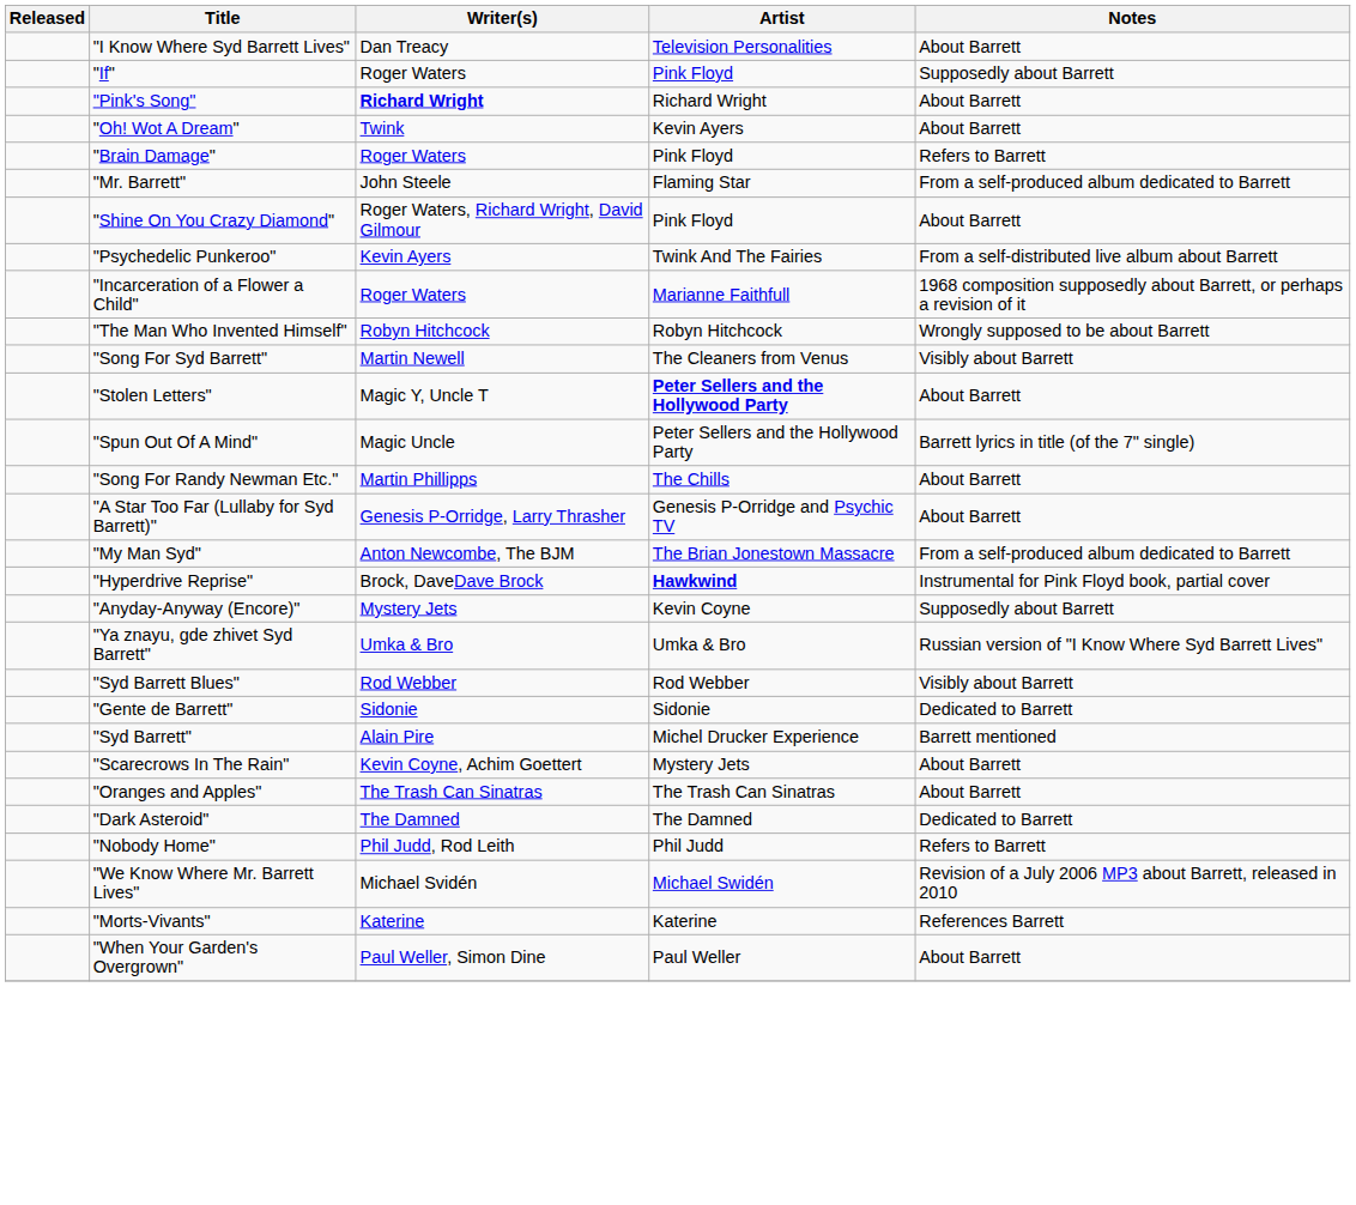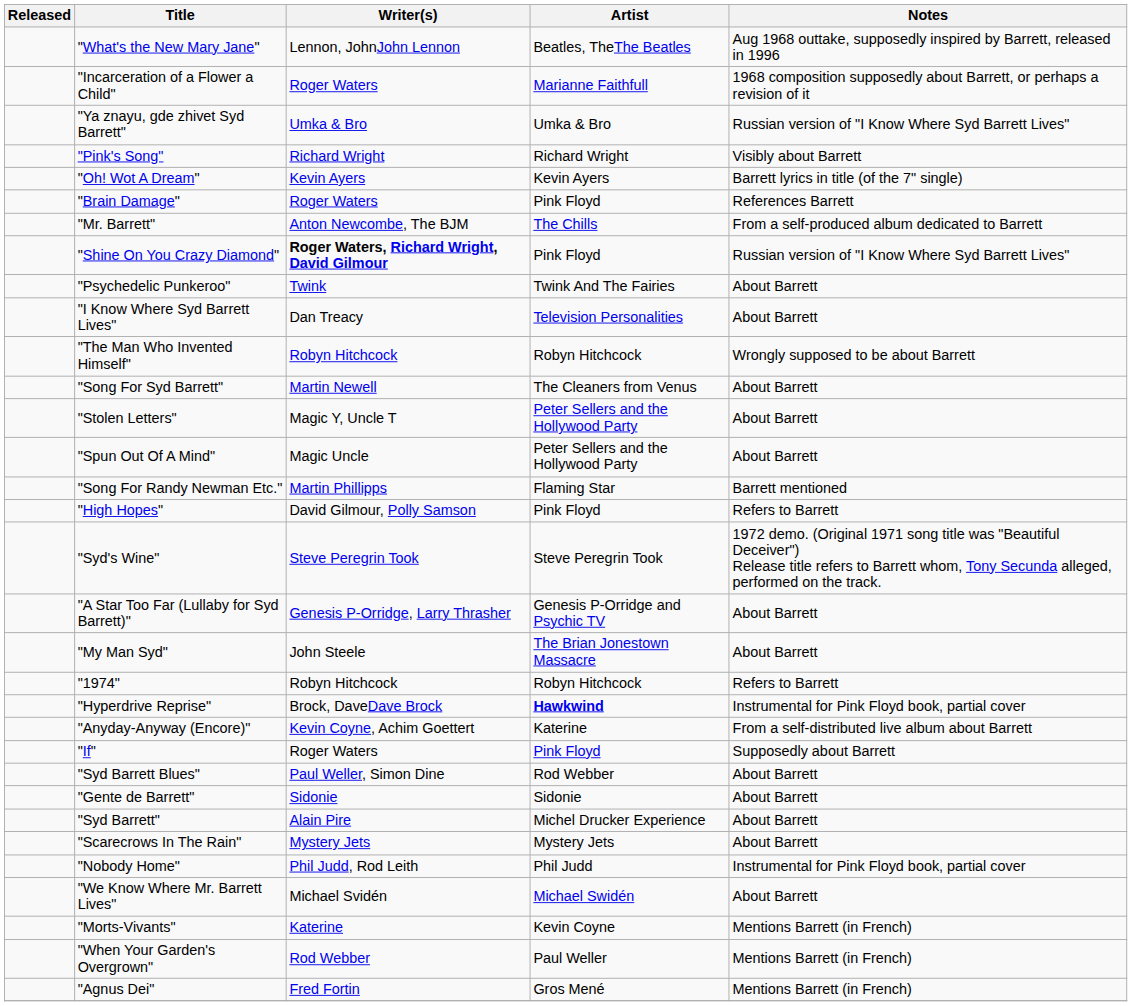 <table class="wikitable sortable">
 <tr>
 <th scope="col">Released</th>
 <th scope="col">Title</th>
 <th scope="col">Writer(s)</th>
 <th scope="col">Artist</th>
 <th scope="col" class="unsortable">Notes</th>
 </tr>
 <tr>
 <td></td>
-<td>"I Know Where Syd Barrett Lives"</td>
-<td>Dan Treacy</td>
-<td><a href='#'>Television Personalities</a></td>
-<td>About Barrett</td>
-</tr>
-<tr>
-<td></td>
-<td>"<a href='#'>If</a>"</td>
-<td>Roger Waters</td>
-<td><a href='#'>Pink Floyd</a></td>
-<td>Supposedly about Barrett</td>
-</tr>
-<tr>
-<td></td>
-<td><a href='#'>"Pink's Song"</a></td>
-<td><strong><a href='#'>Richard Wright</a></strong></td>
-<td>Richard Wright</td>
-<td>About Barrett</td>
-</tr>
-<tr>
-<td></td>
-<td>"<a href='#'>Oh! Wot A Dream</a>"</td>
-<td><a href='#'>Twink</a></td>
-<td>Kevin Ayers</td>
-<td>About Barrett</td>
-</tr>
-<tr>
-<td></td>
-<td>"<a href='#'>Brain Damage</a>"</td>
-<td><a href='#'>Roger Waters</a></td>
-<td>Pink Floyd</td>
-<td>Refers to Barrett</td>
-</tr>
-<tr>
-<td></td>
-<td>"Mr. Barrett"</td>
-<td>John Steele </td>
-<td>Flaming Star</td>
-<td>From a self-produced album dedicated to Barrett</td>
-</tr>
-<tr>
-<td></td>
-<td>"<a href='#'>Shine On You Crazy Diamond</a>"</td>
-<td>Roger Waters, <a href='#'>Richard Wright</a>, <a href='#'>David Gilmour</a></td>
-<td>Pink Floyd</td>
-<td>About Barrett</td>
-</tr>
-<tr>
-<td></td>
-<td>"Psychedelic Punkeroo"</td>
-<td><a href='#'>Kevin Ayers</a></td>
-<td>Twink And The Fairies</td>
-<td>From a self-distributed live album about Barrett</td>
+<td>"<a href='#'>What's the New Mary Jane</a>"</td>
+<td><span>Lennon, John</span><a href='#'>John Lennon</a></td>
+<td><span>Beatles, The</span><a href='#'>The Beatles</a></td>
+<td>Aug 1968 outtake, supposedly inspired by Barrett, released in 1996</td>
 </tr>
 <tr>
 <td></td>
 <td>"Incarceration of a Flower a Child"</td>
 <td><a href='#'>Roger Waters</a></td>
 <td><a href='#'>Marianne Faithfull</a></td>
 <td>1968 composition supposedly about Barrett, or perhaps a revision of it</td>
+</tr>
+<tr>
+<td></td>
+<td>"Ya znayu, gde zhivet Syd Barrett"</td>
+<td><a href='#'>Umka & Bro</a></td>
+<td>Umka & Bro</td>
+<td>Russian version of "I Know Where Syd Barrett Lives"</td>
+</tr>
+<tr>
+<td></td>
+<td><a href='#'>"Pink's Song"</a></td>
+<td><a href='#'>Richard Wright</a></td>
+<td>Richard Wright</td>
+<td>Visibly about Barrett</td>
+</tr>
+<tr>
+<td></td>
+<td>"<a href='#'>Oh! Wot A Dream</a>"</td>
+<td><a href='#'>Kevin Ayers</a></td>
+<td>Kevin Ayers</td>
+<td>Barrett lyrics in title (of the 7" single)</td>
+</tr>
+<tr>
+<td></td>
+<td>"<a href='#'>Brain Damage</a>"</td>
+<td><a href='#'>Roger Waters</a></td>
+<td>Pink Floyd</td>
+<td>References Barrett</td>
+</tr>
+<tr>
+<td></td>
+<td>"Mr. Barrett"</td>
+<td><a href='#'>Anton Newcombe</a>, The BJM </td>
+<td><a href='#'>The Chills</a></td>
+<td>From a self-produced album dedicated to Barrett</td>
+</tr>
+<tr>
+<td></td>
+<td>"<a href='#'>Shine On You Crazy Diamond</a>"</td>
+<td><strong>Roger Waters, <a href='#'>Richard Wright</a>, <a href='#'>David Gilmour</a></strong></td>
+<td>Pink Floyd</td>
+<td>Russian version of "I Know Where Syd Barrett Lives"</td>
+</tr>
+<tr>
+<td></td>
+<td>"Psychedelic Punkeroo"</td>
+<td><a href='#'>Twink</a></td>
+<td>Twink And The Fairies</td>
+<td>About Barrett</td>
+</tr>
+<tr>
+<td></td>
+<td>"I Know Where Syd Barrett Lives"</td>
+<td>Dan Treacy</td>
+<td><a href='#'>Television Personalities</a></td>
+<td>About Barrett</td>
 </tr>
 <tr>
 <td></td>
 <td>"The Man Who Invented Himself"</td>
 <td><a href='#'>Robyn Hitchcock</a></td>
 <td>Robyn Hitchcock</td>
 <td>Wrongly supposed to be about Barrett</td>
 </tr>
 <tr>
 <td></td>
 <td>"Song For Syd Barrett"</td>
 <td><a href='#'>Martin Newell</a></td>
 <td>The Cleaners from Venus</td>
-<td>Visibly about Barrett</td>
+<td>About Barrett</td>
 </tr>
 <tr>
 <td></td>
 <td>"Stolen Letters"</td>
 <td>Magic Y, Uncle T</td>
-<td><strong><a href='#'>Peter Sellers and the Hollywood Party</a></strong></td>
+<td><a href='#'>Peter Sellers and the Hollywood Party</a></td>
 <td>About Barrett</td>
 </tr>
 <tr>
 <td></td>
 <td>"Spun Out Of A Mind"</td>
 <td>Magic Uncle</td>
 <td>Peter Sellers and the Hollywood Party</td>
-<td>Barrett lyrics in title (of the 7" single)</td>
+<td>About Barrett</td>
 </tr>
 <tr>
 <td></td>
 <td>"Song For Randy Newman Etc."</td>
 <td><a href='#'>Martin Phillipps</a></td>
-<td><a href='#'>The Chills</a></td>
-<td>About Barrett</td>
+<td>Flaming Star</td>
+<td>Barrett mentioned</td>
+</tr>
+<tr>
+<td></td>
+<td>"<a href='#'>High Hopes</a>"</td>
+<td>David Gilmour, <a href='#'>Polly Samson</a></td>
+<td>Pink Floyd</td>
+<td>Refers to Barrett</td>
+</tr>
+<tr>
+<td></td>
+<td>"Syd's Wine"</td>
+<td><a href='#'>Steve Peregrin Took</a></td>
+<td>Steve Peregrin Took</td>
+<td>1972 demo. (Original 1971 song title was "Beautiful Deceiver")<br>Release title refers to Barrett whom, <a href='#'>Tony Secunda</a> alleged, performed on the track.</td>
 </tr>
 <tr>
 <td></td>
 <td>"A Star Too Far (Lullaby for Syd Barrett)"</td>
 <td><a href='#'>Genesis P-Orridge</a>, <a href='#'>Larry Thrasher</a></td>
 <td>Genesis P-Orridge and <a href='#'>Psychic TV</a></td>
 <td>About Barrett</td>
 </tr>
 <tr>
 <td></td>
 <td>"My Man Syd"</td>
-<td><a href='#'>Anton Newcombe</a>, The BJM </td>
+<td>John Steele </td>
 <td><a href='#'>The Brian Jonestown Massacre</a></td>
-<td>From a self-produced album dedicated to Barrett</td>
+<td>About Barrett</td>
+</tr>
+<tr>
+<td></td>
+<td>"1974"</td>
+<td>Robyn Hitchcock</td>
+<td>Robyn Hitchcock</td>
+<td>Refers to Barrett</td>
 </tr>
 <tr>
 <td></td>
 <td>"Hyperdrive Reprise"</td>
 <td><span>Brock, Dave</span><a href='#'>Dave Brock</a></td>
 <td><strong><a href='#'>Hawkwind</a></strong></td>
 <td>Instrumental for Pink Floyd book, partial cover</td>
 </tr>
 <tr>
 <td></td>
 <td>"Anyday-Anyway (Encore)"</td>
-<td><a href='#'>Mystery Jets</a></td>
-<td>Kevin Coyne</td>
+<td><a href='#'>Kevin Coyne</a>, Achim Goettert</td>
+<td>Katerine</td>
+<td>From a self-distributed live album about Barrett</td>
+</tr>
+<tr>
+<td></td>
+<td>"<a href='#'>If</a>"</td>
+<td>Roger Waters</td>
+<td><a href='#'>Pink Floyd</a></td>
 <td>Supposedly about Barrett</td>
 </tr>
 <tr>
 <td></td>
-<td>"Ya znayu, gde zhivet Syd Barrett"</td>
-<td><a href='#'>Umka & Bro</a></td>
-<td>Umka & Bro</td>
-<td>Russian version of "I Know Where Syd Barrett Lives"</td>
-</tr>
-<tr>
-<td></td>
 <td>"Syd Barrett Blues"</td>
-<td><a href='#'>Rod Webber</a></td>
+<td><a href='#'>Paul Weller</a>, Simon Dine</td>
 <td>Rod Webber</td>
-<td>Visibly about Barrett</td>
+<td>About Barrett</td>
 </tr>
 <tr>
 <td></td>
 <td>"Gente de Barrett"</td>
 <td><a href='#'>Sidonie</a></td>
 <td>Sidonie</td>
-<td>Dedicated to Barrett</td>
+<td>About Barrett</td>
 </tr>
 <tr>
 <td></td>
 <td>"Syd Barrett"</td>
 <td><a href='#'>Alain Pire</a></td>
 <td>Michel Drucker Experience</td>
-<td>Barrett mentioned</td>
+<td>About Barrett</td>
 </tr>
 <tr>
 <td></td>
 <td>"Scarecrows In The Rain"</td>
-<td><a href='#'>Kevin Coyne</a>, Achim Goettert</td>
+<td><a href='#'>Mystery Jets</a></td>
 <td>Mystery Jets</td>
 <td>About Barrett</td>
-</tr>
-<tr>
-<td></td>
-<td>"Oranges and Apples"</td>
-<td><a href='#'>The Trash Can Sinatras</a></td>
-<td>The Trash Can Sinatras</td>
-<td>About Barrett</td>
-</tr>
-<tr>
-<td></td>
-<td>"Dark Asteroid"</td>
-<td><a href='#'>The Damned</a></td>
-<td>The Damned</td>
-<td>Dedicated to Barrett</td>
 </tr>
 <tr>
 <td></td>
 <td>"Nobody Home"</td>
 <td><a href='#'>Phil Judd</a>, Rod Leith</td>
 <td>Phil Judd</td>
-<td>Refers to Barrett</td>
+<td>Instrumental for Pink Floyd book, partial cover</td>
 </tr>
 <tr>
 <td></td>
 <td>"We Know Where Mr. Barrett Lives"</td>
 <td>Michael Svidén</td>
 <td><a href='#'>Michael Swidén</a></td>
-<td>Revision of a July 2006 <a href='#'>MP3</a> about Barrett, released in 2010</td>
+<td>About Barrett</td>
 </tr>
 <tr>
 <td></td>
 <td>"Morts-Vivants"</td>
 <td><a href='#'>Katerine</a></td>
-<td>Katerine</td>
-<td>References Barrett</td>
+<td>Kevin Coyne</td>
+<td>Mentions Barrett (in French)</td>
 </tr>
 <tr>
 <td></td>
 <td>"When Your Garden's Overgrown"</td>
-<td><a href='#'>Paul Weller</a>, Simon Dine</td>
+<td><a href='#'>Rod Webber</a></td>
 <td>Paul Weller</td>
-<td>About Barrett</td>
+<td>Mentions Barrett (in French)</td>
+</tr>
+<tr>
+<td></td>
+<td>"Agnus Dei"</td>
+<td><a href='#'>Fred Fortin</a></td>
+<td>Gros Mené</td>
+<td>Mentions Barrett (in French)</td>
 </tr>
 <tr>
 </tr>
 </table>
